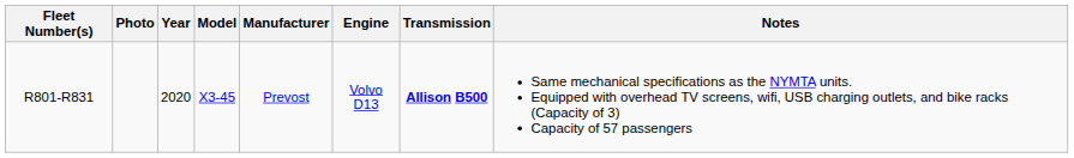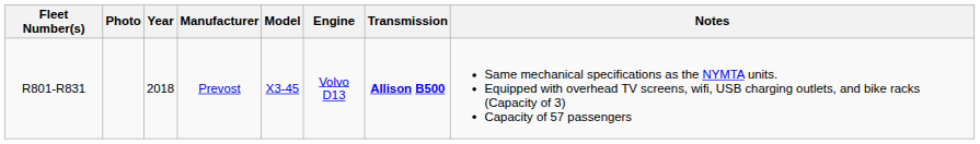 <table class="wikitable">
 <tr>
 <th>Fleet Number(s)</th>
 <th>Photo</th>
 <th>Year</th>
+<th>Manufacturer</th>
 <th>Model</th>
-<th>Manufacturer</th>
 <th>Engine</th>
 <th>Transmission</th>
 <th>Notes</th>
 </tr>
 <tr align="center">
 <td>R801-R831</td>
 <td></td>
-<td>2020</td>
+<td>2018</td>
+<td><a href='#'>Prevost</a></td>
 <td><a href='#'>X3-45</a></td>
-<td><a href='#'>Prevost</a></td>
 <td><a href='#'>Volvo</a> <a href='#'>D13</a></td>
 <td><strong><a href='#'>Allison</a> <a href='#'>B500</a></strong></td>
 <td align=left><br><ul><li>Same mechanical specifications as the <a href='#'>NYMTA</a> units.</li><li>Equipped with overhead TV screens, wifi, USB charging outlets, and bike racks (Capacity of 3)</li><li>Capacity of 57 passengers</li></ul></td>
 </tr>
 </table>
